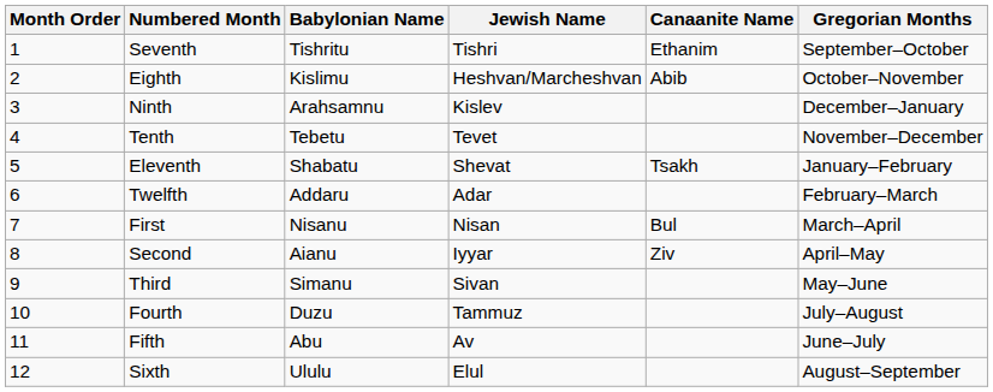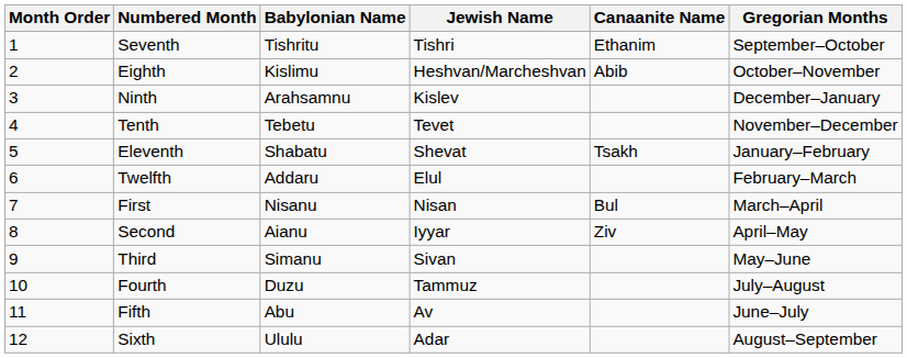 <table class="wikitable" border="1">
 <tr>
 <th>Month Order</th>
 <th>Numbered Month</th>
 <th>Babylonian Name</th>
 <th>Jewish Name</th>
 <th>Canaanite Name</th>
 <th>Gregorian Months</th>
 </tr>
 <tr>
 <td>1</td>
 <td>Seventh</td>
 <td>Tishritu</td>
 <td>Tishri</td>
 <td>Ethanim</td>
 <td>September–October</td>
 </tr>
 <tr>
 <td>2</td>
 <td>Eighth</td>
 <td>Kislimu</td>
 <td>Heshvan/Marcheshvan</td>
 <td>Abib</td>
 <td>October–November</td>
 </tr>
 <tr>
 <td>3</td>
 <td>Ninth</td>
 <td>Arahsamnu</td>
 <td>Kislev</td>
 <td></td>
 <td>December–January</td>
 </tr>
 <tr>
 <td>4</td>
 <td>Tenth</td>
 <td>Tebetu</td>
 <td>Tevet</td>
 <td></td>
 <td>November–December</td>
 </tr>
 <tr>
 <td>5</td>
 <td>Eleventh</td>
 <td>Shabatu</td>
 <td>Shevat</td>
 <td>Tsakh</td>
 <td>January–February</td>
 </tr>
 <tr>
 <td>6</td>
 <td>Twelfth</td>
 <td>Addaru</td>
-<td>Adar</td>
+<td>Elul</td>
 <td></td>
 <td>February–March</td>
 </tr>
 <tr>
 <td>7</td>
 <td>First</td>
 <td>Nisanu</td>
 <td>Nisan</td>
 <td>Bul</td>
 <td>March–April</td>
 </tr>
 <tr>
 <td>8</td>
 <td>Second</td>
 <td>Aianu</td>
 <td>Iyyar</td>
 <td>Ziv</td>
 <td>April–May</td>
 </tr>
 <tr>
 <td>9</td>
 <td>Third</td>
 <td>Simanu</td>
 <td>Sivan</td>
 <td></td>
 <td>May–June</td>
 </tr>
 <tr>
 <td>10</td>
 <td>Fourth</td>
 <td>Duzu</td>
 <td>Tammuz</td>
 <td></td>
 <td>July–August</td>
 </tr>
 <tr>
 <td>11</td>
 <td>Fifth</td>
 <td>Abu</td>
 <td>Av</td>
 <td></td>
 <td>June–July</td>
 </tr>
 <tr>
 <td>12</td>
 <td>Sixth</td>
 <td>Ululu</td>
-<td>Elul</td>
+<td>Adar</td>
 <td></td>
 <td>August–September</td>
 </tr>
 </table>
